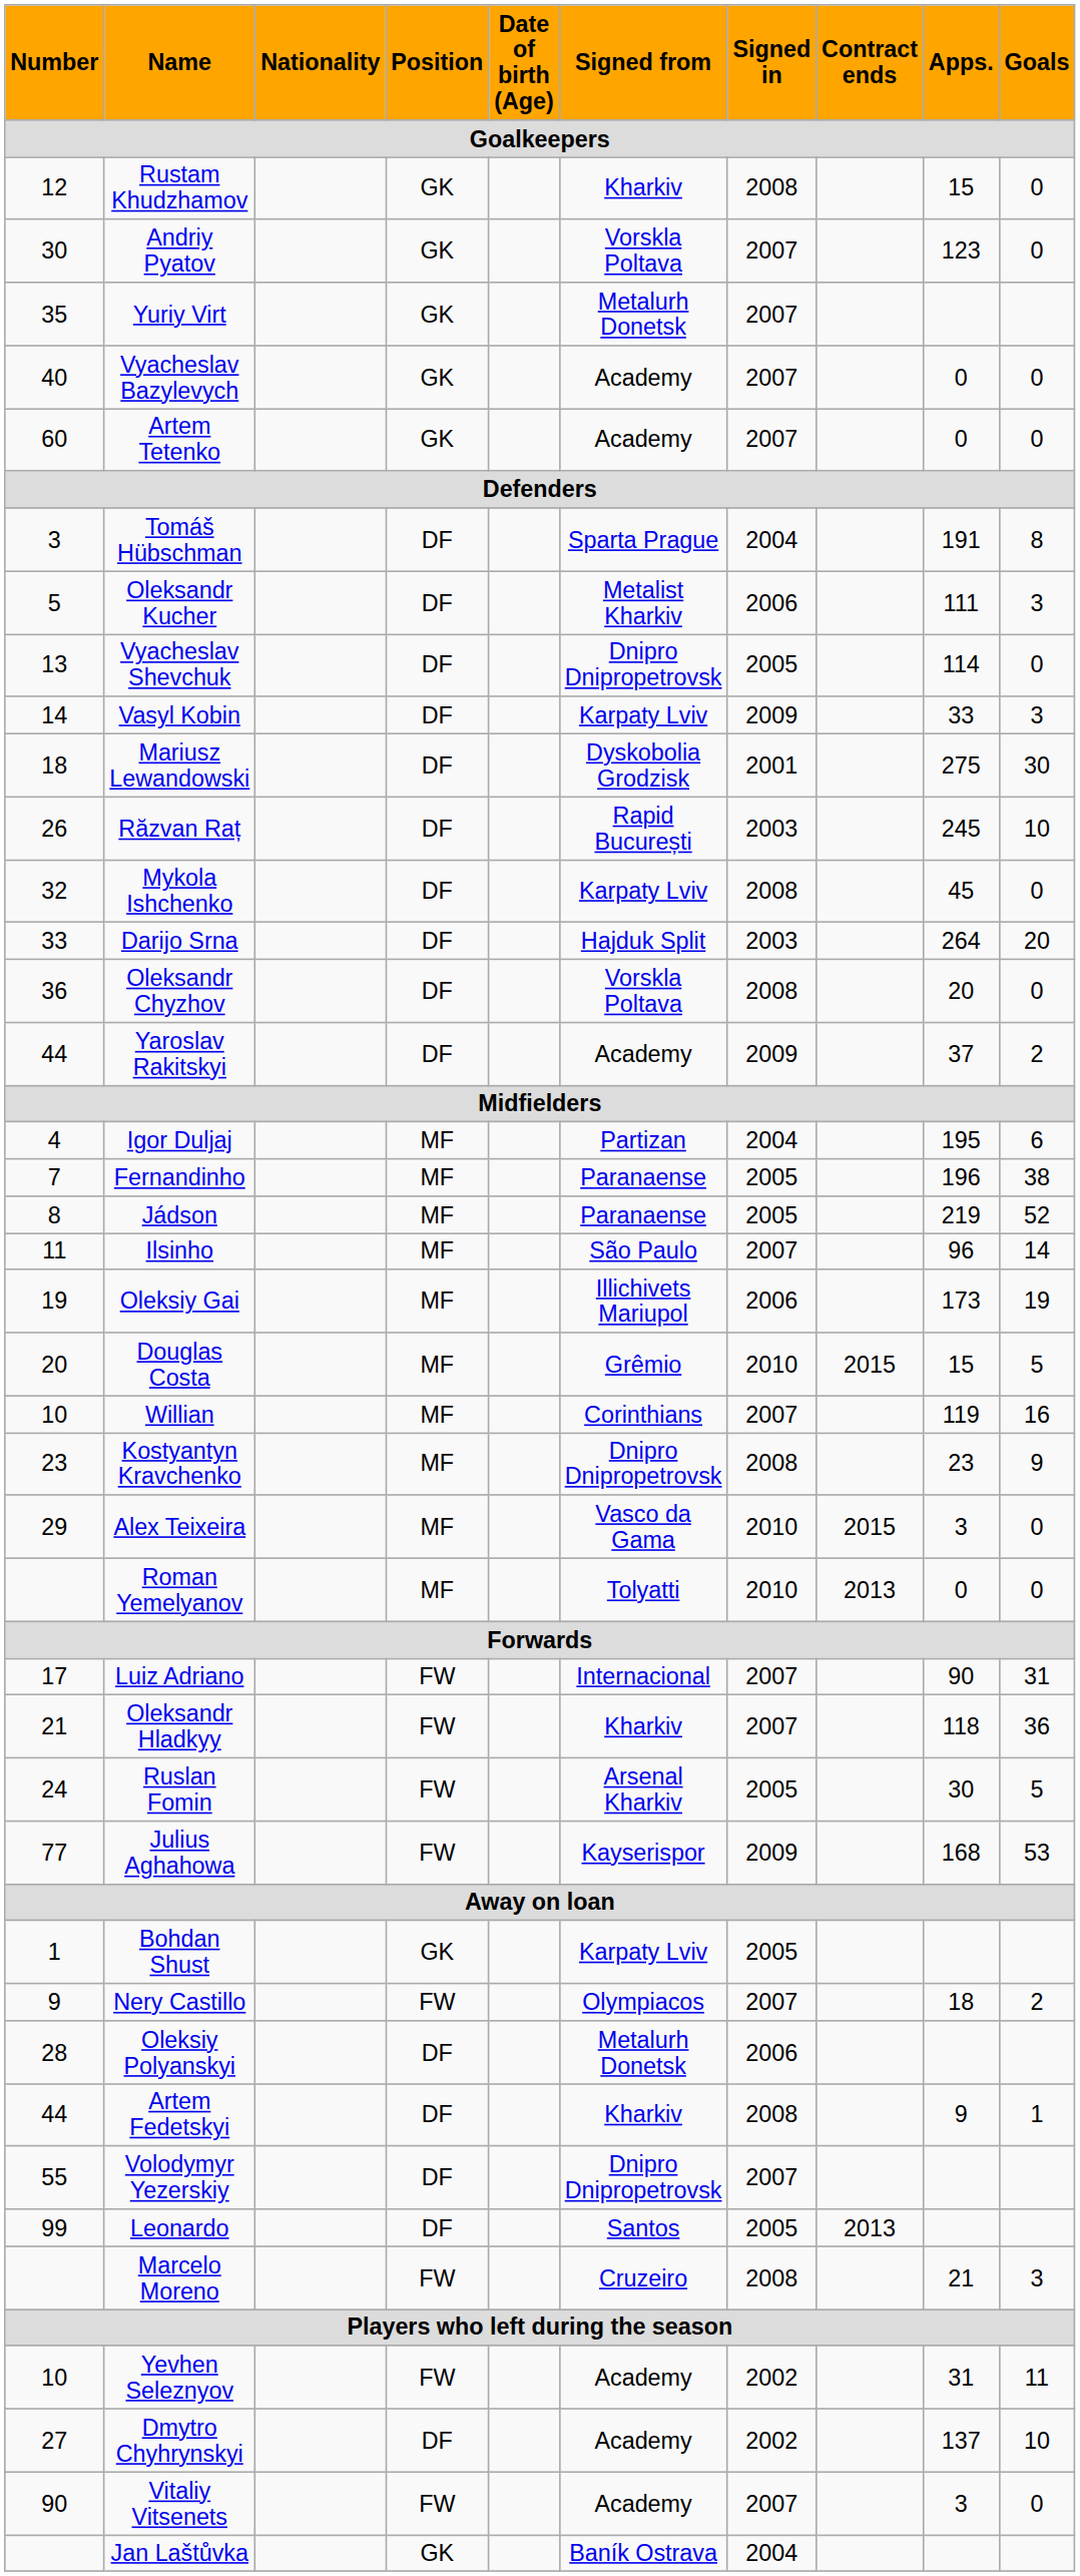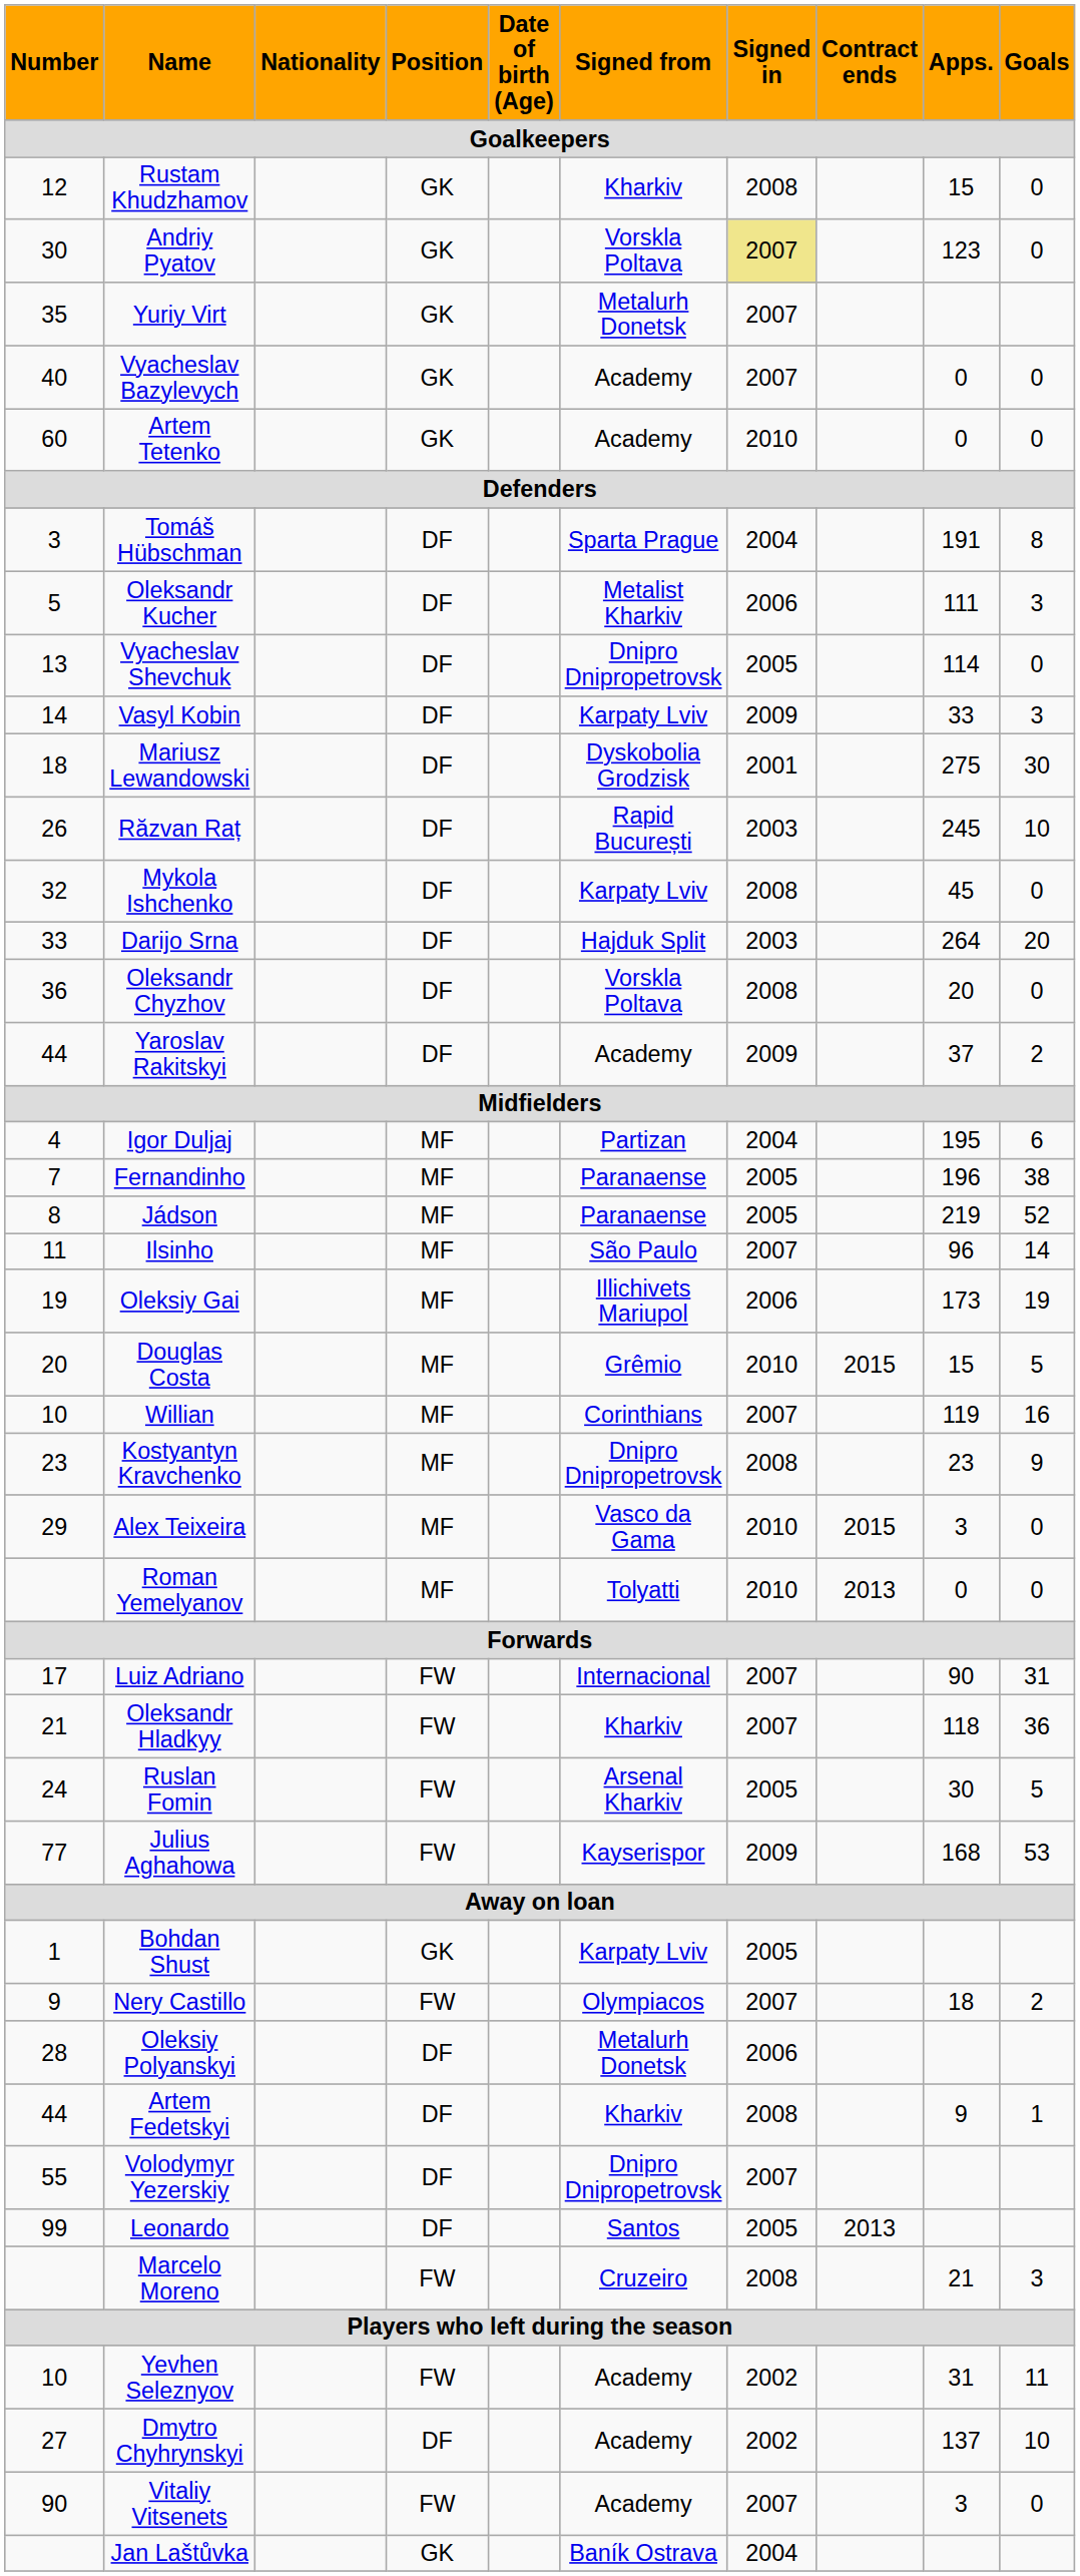 <table class="wikitable"  style="text-align:center; font-size:90%; width:95%;">
 <tr>
 <th style="background:orange; color:#000000; text-align:center;">Number</th>
 <th style="background:orange; color:#000000; text-align:center;">Name</th>
 <th style="background:orange; color:#000000; text-align:center;">Nationality</th>
 <th style="background:orange; color:#000000; text-align:center;">Position</th>
 <th style="background:orange; color:#000000; text-align:center;">Date of birth (Age)</th>
 <th style="background:orange; color:#000000; text-align:center;">Signed from</th>
 <th style="background:orange; color:#000000; text-align:center;">Signed in</th>
 <th style="background:orange; color:#000000; text-align:center;">Contract ends</th>
 <th style="background:orange; color:#000000; text-align:center;">Apps.</th>
 <th style="background:orange; color:#000000; text-align:center;">Goals</th>
 </tr>
 <tr>
 <th colspan="11"  style="background:#dcdcdc; text-align:center;">Goalkeepers</th>
 </tr>
 <tr>
 <td>12</td>
 <td><a href='#'>Rustam Khudzhamov</a></td>
 <td></td>
 <td>GK</td>
 <td></td>
 <td><a href='#'>Kharkiv</a></td>
 <td>2008</td>
 <td></td>
 <td>15</td>
 <td>0</td>
 </tr>
 <tr>
 <td>30</td>
 <td><a href='#'>Andriy Pyatov</a></td>
 <td></td>
 <td>GK</td>
 <td></td>
 <td><a href='#'>Vorskla Poltava</a></td>
-<td>2007</td>
+<td style="background: khaki;">2007</td>
 <td></td>
 <td>123</td>
 <td>0</td>
 </tr>
 <tr>
 <td>35</td>
 <td><a href='#'>Yuriy Virt</a></td>
 <td></td>
 <td>GK</td>
 <td></td>
 <td><a href='#'>Metalurh Donetsk</a></td>
 <td>2007</td>
 <td></td>
 <td></td>
 <td></td>
 </tr>
 <tr>
 <td>40</td>
 <td><a href='#'>Vyacheslav Bazylevych</a></td>
 <td></td>
 <td>GK</td>
 <td></td>
 <td>Academy</td>
 <td>2007</td>
 <td></td>
 <td>0</td>
 <td>0</td>
 </tr>
 <tr>
 <td>60</td>
 <td><a href='#'>Artem Tetenko</a></td>
 <td></td>
 <td>GK</td>
 <td></td>
 <td>Academy</td>
-<td>2007</td>
+<td>2010</td>
 <td></td>
 <td>0</td>
 <td>0</td>
 </tr>
 <tr>
 <th colspan="11"  style="background:#dcdcdc; text-align:center;">Defenders</th>
 </tr>
 <tr>
 <td>3</td>
 <td><a href='#'>Tomáš Hübschman</a></td>
 <td></td>
 <td>DF</td>
 <td></td>
 <td><a href='#'>Sparta Prague</a></td>
 <td>2004</td>
 <td></td>
 <td>191</td>
 <td>8</td>
 </tr>
 <tr>
 <td>5</td>
 <td><a href='#'>Oleksandr Kucher</a></td>
 <td></td>
 <td>DF</td>
 <td></td>
 <td><a href='#'>Metalist Kharkiv</a></td>
 <td>2006</td>
 <td></td>
 <td>111</td>
 <td>3</td>
 </tr>
 <tr>
 <td>13</td>
 <td><a href='#'>Vyacheslav Shevchuk</a></td>
 <td></td>
 <td>DF</td>
 <td></td>
 <td><a href='#'>Dnipro Dnipropetrovsk</a></td>
 <td>2005</td>
 <td></td>
 <td>114</td>
 <td>0</td>
 </tr>
 <tr>
 <td>14</td>
 <td><a href='#'>Vasyl Kobin</a></td>
 <td></td>
 <td>DF</td>
 <td></td>
 <td><a href='#'>Karpaty Lviv</a></td>
 <td>2009</td>
 <td></td>
 <td>33</td>
 <td>3</td>
 </tr>
 <tr>
 <td>18</td>
 <td><a href='#'>Mariusz Lewandowski</a></td>
 <td></td>
 <td>DF</td>
 <td></td>
 <td><a href='#'>Dyskobolia Grodzisk</a></td>
 <td>2001</td>
 <td></td>
 <td>275</td>
 <td>30</td>
 </tr>
 <tr>
 <td>26</td>
 <td><a href='#'>Răzvan Raț</a></td>
 <td></td>
 <td>DF</td>
 <td></td>
 <td><a href='#'>Rapid București</a></td>
 <td>2003</td>
 <td></td>
 <td>245</td>
 <td>10</td>
 </tr>
 <tr>
 <td>32</td>
 <td><a href='#'>Mykola Ishchenko</a></td>
 <td></td>
 <td>DF</td>
 <td></td>
 <td><a href='#'>Karpaty Lviv</a></td>
 <td>2008</td>
 <td></td>
 <td>45</td>
 <td>0</td>
 </tr>
 <tr>
 <td>33</td>
 <td><a href='#'>Darijo Srna</a> </td>
 <td></td>
 <td>DF</td>
 <td></td>
 <td><a href='#'>Hajduk Split</a></td>
 <td>2003</td>
 <td></td>
 <td>264</td>
 <td>20</td>
 </tr>
 <tr>
 <td>36</td>
 <td><a href='#'>Oleksandr Chyzhov</a></td>
 <td></td>
 <td>DF</td>
 <td></td>
 <td><a href='#'>Vorskla Poltava</a></td>
 <td>2008</td>
 <td></td>
 <td>20</td>
 <td>0</td>
 </tr>
 <tr>
 <td>44</td>
 <td><a href='#'>Yaroslav Rakitskyi</a></td>
 <td></td>
 <td>DF</td>
 <td></td>
 <td>Academy</td>
 <td>2009</td>
 <td></td>
 <td>37</td>
 <td>2</td>
 </tr>
 <tr>
 <th colspan="11"  style="background:#dcdcdc; text-align:center;">Midfielders</th>
 </tr>
 <tr>
 <td>4</td>
 <td><a href='#'>Igor Duljaj</a></td>
 <td></td>
 <td>MF</td>
 <td></td>
 <td><a href='#'>Partizan</a></td>
 <td>2004</td>
 <td></td>
 <td>195</td>
 <td>6</td>
 </tr>
 <tr>
 <td>7</td>
 <td><a href='#'>Fernandinho</a></td>
 <td></td>
 <td>MF</td>
 <td></td>
 <td><a href='#'>Paranaense</a></td>
 <td>2005</td>
 <td></td>
 <td>196</td>
 <td>38</td>
 </tr>
 <tr>
 <td>8</td>
 <td><a href='#'>Jádson</a></td>
 <td></td>
 <td>MF</td>
 <td></td>
 <td><a href='#'>Paranaense</a></td>
 <td>2005</td>
 <td></td>
 <td>219</td>
 <td>52</td>
 </tr>
 <tr>
 <td>11</td>
 <td><a href='#'>Ilsinho</a></td>
 <td></td>
 <td>MF</td>
 <td></td>
 <td><a href='#'>São Paulo</a></td>
 <td>2007</td>
 <td></td>
 <td>96</td>
 <td>14</td>
 </tr>
 <tr>
 <td>19</td>
 <td><a href='#'>Oleksiy Gai</a></td>
 <td></td>
 <td>MF</td>
 <td></td>
 <td><a href='#'>Illichivets Mariupol</a></td>
 <td>2006</td>
 <td></td>
 <td>173</td>
 <td>19</td>
 </tr>
 <tr>
 <td>20</td>
 <td><a href='#'>Douglas Costa</a></td>
 <td></td>
 <td>MF</td>
 <td></td>
 <td><a href='#'>Grêmio</a></td>
 <td>2010</td>
 <td>2015</td>
 <td>15</td>
 <td>5</td>
 </tr>
 <tr>
 <td>10</td>
 <td><a href='#'>Willian</a></td>
 <td></td>
 <td>MF</td>
 <td></td>
 <td><a href='#'>Corinthians</a></td>
 <td>2007</td>
 <td></td>
 <td>119</td>
 <td>16</td>
 </tr>
 <tr>
 <td>23</td>
 <td><a href='#'>Kostyantyn Kravchenko</a></td>
 <td></td>
 <td>MF</td>
 <td></td>
 <td><a href='#'>Dnipro Dnipropetrovsk</a></td>
 <td>2008</td>
 <td></td>
 <td>23</td>
 <td>9</td>
 </tr>
 <tr>
 <td>29</td>
 <td><a href='#'>Alex Teixeira</a></td>
 <td></td>
 <td>MF</td>
 <td></td>
 <td><a href='#'>Vasco da Gama</a></td>
 <td>2010</td>
 <td>2015</td>
 <td>3</td>
 <td>0</td>
 </tr>
 <tr>
 <td></td>
 <td><a href='#'>Roman Yemelyanov</a></td>
 <td></td>
 <td>MF</td>
 <td></td>
 <td><a href='#'>Tolyatti</a></td>
 <td>2010</td>
 <td>2013</td>
 <td>0</td>
 <td>0</td>
 </tr>
 <tr>
 <th colspan="11"  style="background:#dcdcdc; text-align:center;">Forwards</th>
 </tr>
 <tr>
 <td>17</td>
 <td><a href='#'>Luiz Adriano</a></td>
 <td></td>
 <td>FW</td>
 <td></td>
 <td><a href='#'>Internacional</a></td>
 <td>2007</td>
 <td></td>
 <td>90</td>
 <td>31</td>
 </tr>
 <tr>
 <td>21</td>
 <td><a href='#'>Oleksandr Hladkyy</a></td>
 <td></td>
 <td>FW</td>
 <td></td>
 <td><a href='#'>Kharkiv</a></td>
 <td>2007</td>
 <td></td>
 <td>118</td>
 <td>36</td>
 </tr>
 <tr>
 <td>24</td>
 <td><a href='#'>Ruslan Fomin</a></td>
 <td></td>
 <td>FW</td>
 <td></td>
 <td><a href='#'>Arsenal Kharkiv</a></td>
 <td>2005</td>
 <td></td>
 <td>30</td>
 <td>5</td>
 </tr>
 <tr>
 <td>77</td>
 <td><a href='#'>Julius Aghahowa</a></td>
 <td></td>
 <td>FW</td>
 <td></td>
 <td><a href='#'>Kayserispor</a></td>
 <td>2009</td>
 <td></td>
 <td>168</td>
 <td>53</td>
 </tr>
 <tr>
 <th colspan="11"  style="background:#dcdcdc; text-align:center;">Away on loan</th>
 </tr>
 <tr>
 <td>1</td>
 <td><a href='#'>Bohdan Shust</a></td>
 <td></td>
 <td>GK</td>
 <td></td>
 <td><a href='#'>Karpaty Lviv</a></td>
 <td>2005</td>
 <td></td>
 <td></td>
 <td></td>
 </tr>
 <tr>
 <td>9</td>
 <td><a href='#'>Nery Castillo</a></td>
 <td></td>
 <td>FW</td>
 <td></td>
 <td><a href='#'>Olympiacos</a></td>
 <td>2007</td>
 <td></td>
 <td>18</td>
 <td>2</td>
 </tr>
 <tr>
 <td>28</td>
 <td><a href='#'>Oleksiy Polyanskyi</a></td>
 <td></td>
 <td>DF</td>
 <td></td>
 <td><a href='#'>Metalurh Donetsk</a></td>
 <td>2006</td>
 <td></td>
 <td></td>
 <td></td>
 </tr>
 <tr>
 <td>44</td>
 <td><a href='#'>Artem Fedetskyi</a></td>
 <td></td>
 <td>DF</td>
 <td></td>
 <td><a href='#'>Kharkiv</a></td>
 <td>2008</td>
 <td></td>
 <td>9</td>
 <td>1</td>
 </tr>
 <tr>
 <td>55</td>
 <td><a href='#'>Volodymyr Yezerskiy</a></td>
 <td></td>
 <td>DF</td>
 <td></td>
 <td><a href='#'>Dnipro Dnipropetrovsk</a></td>
 <td>2007</td>
 <td></td>
 <td></td>
 <td></td>
 </tr>
 <tr>
 <td>99</td>
 <td><a href='#'>Leonardo</a></td>
 <td></td>
 <td>DF</td>
 <td></td>
 <td><a href='#'>Santos</a></td>
 <td>2005</td>
 <td>2013</td>
 <td></td>
 <td></td>
 </tr>
 <tr>
 <td></td>
 <td><a href='#'>Marcelo Moreno</a></td>
 <td></td>
 <td>FW</td>
 <td></td>
 <td><a href='#'>Cruzeiro</a></td>
 <td>2008</td>
 <td></td>
 <td>21</td>
 <td>3</td>
 </tr>
 <tr>
 <th colspan="11"  style="background:#dcdcdc; text-align:center;">Players who left during the season</th>
 </tr>
 <tr>
 <td>10</td>
 <td><a href='#'>Yevhen Seleznyov</a></td>
 <td></td>
 <td>FW</td>
 <td></td>
 <td>Academy</td>
 <td>2002</td>
 <td></td>
 <td>31</td>
 <td>11</td>
 </tr>
 <tr>
 <td>27</td>
 <td><a href='#'>Dmytro Chyhrynskyi</a></td>
 <td></td>
 <td>DF</td>
 <td></td>
 <td>Academy</td>
 <td>2002</td>
 <td></td>
 <td>137</td>
 <td>10</td>
 </tr>
 <tr>
 <td>90</td>
 <td><a href='#'>Vitaliy Vitsenets</a></td>
 <td></td>
 <td>FW</td>
 <td></td>
 <td>Academy</td>
 <td>2007</td>
 <td></td>
 <td>3</td>
 <td>0</td>
 </tr>
 <tr>
 <td></td>
 <td><a href='#'>Jan Laštůvka</a></td>
 <td></td>
 <td>GK</td>
 <td></td>
 <td><a href='#'>Baník Ostrava</a></td>
 <td>2004</td>
 <td></td>
 <td></td>
 <td></td>
 </tr>
 </table>
